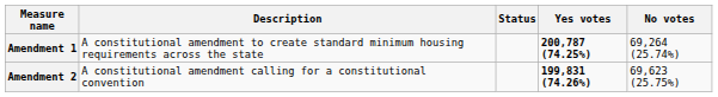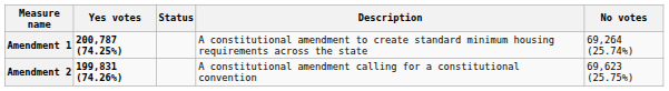 <table class="wikitable sortable plainrowheaders" style="width:100%">
 <tr>
 <th scope="col">Measure name</th>
+<th scope="col">Yes votes</th>
+<th scope="col">Status</th>
 <th class="unsortable" scope="col">Description</th>
-<th scope="col">Status</th>
-<th scope="col">Yes votes</th>
 <th scope="col">No votes</th>
 </tr>
 <tr>
 <th scope="row">Amendment 1</th>
+<td><strong>200,787 (74.25%)</strong></td>
+<td></td>
 <td>A constitutional amendment to create standard minimum housing requirements across the state</td>
-<td></td>
-<td><strong>200,787 (74.25%)</strong></td>
 <td>69,264 (25.74%)</td>
 </tr>
 <tr>
 <th scope="row">Amendment 2</th>
+<td><strong>199,831 (74.26%)</strong></td>
+<td></td>
 <td>A constitutional amendment calling for a constitutional convention</td>
-<td></td>
-<td><strong>199,831 (74.26%)</strong></td>
 <td>69,623 (25.75%)</td>
 </tr>
 </table>
